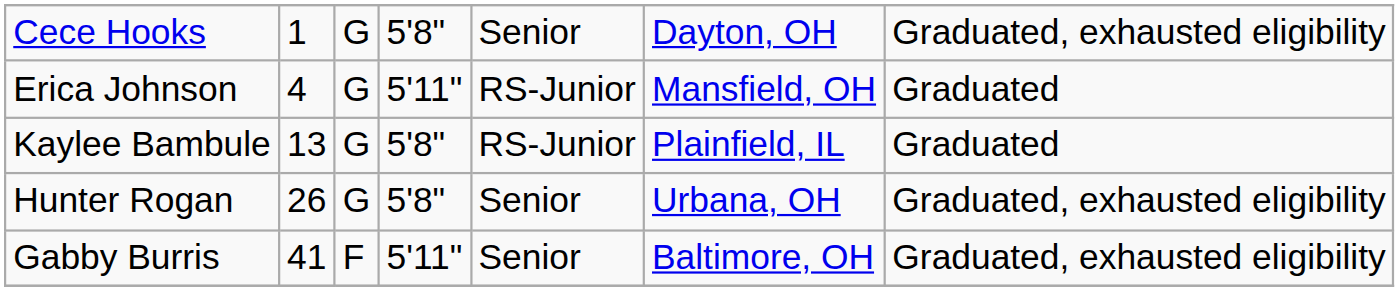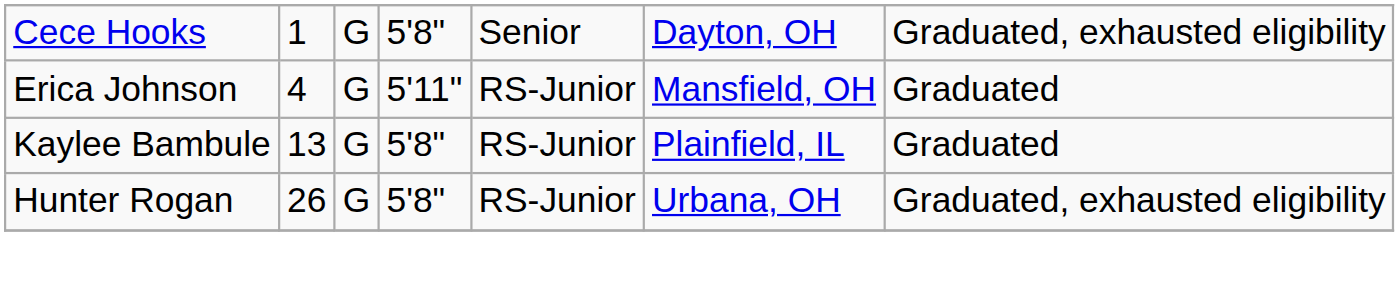 <table class="wikitable sortable" border="1">
 <tr align=center>
 </tr>
 <tr>
 <td><a href='#'>Cece Hooks</a></td>
 <td>1</td>
 <td>G</td>
 <td>5'8"</td>
 <td>Senior</td>
 <td><a href='#'>Dayton, OH</a></td>
 <td>Graduated, exhausted eligibility</td>
 </tr>
 <tr>
 <td>Erica Johnson</td>
 <td>4</td>
 <td>G</td>
 <td>5'11"</td>
 <td>RS-Junior</td>
 <td><a href='#'>Mansfield, OH</a></td>
 <td>Graduated</td>
 </tr>
 <tr>
 <td>Kaylee Bambule</td>
 <td>13</td>
 <td>G</td>
 <td>5'8"</td>
 <td>RS-Junior</td>
 <td><a href='#'>Plainfield, IL</a></td>
 <td>Graduated</td>
 </tr>
 <tr>
 <td>Hunter Rogan</td>
 <td>26</td>
 <td>G</td>
 <td>5'8"</td>
-<td>Senior</td>
+<td>RS-Junior</td>
 <td><a href='#'>Urbana, OH</a></td>
-<td>Graduated, exhausted eligibility</td>
-</tr>
-<tr>
-<td>Gabby Burris</td>
-<td>41</td>
-<td>F</td>
-<td>5'11"</td>
-<td>Senior</td>
-<td><a href='#'>Baltimore, OH</a></td>
 <td>Graduated, exhausted eligibility</td>
 </tr>
 <tr>
 </tr>
 </table>
